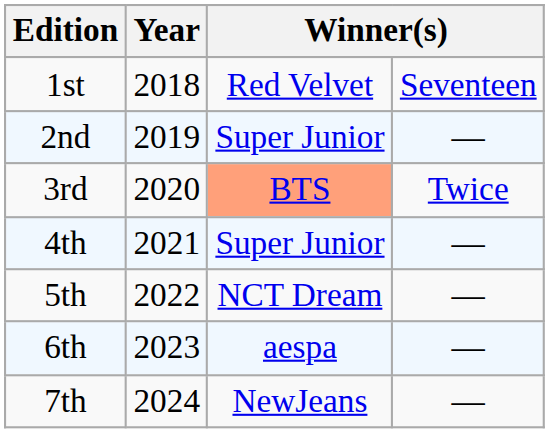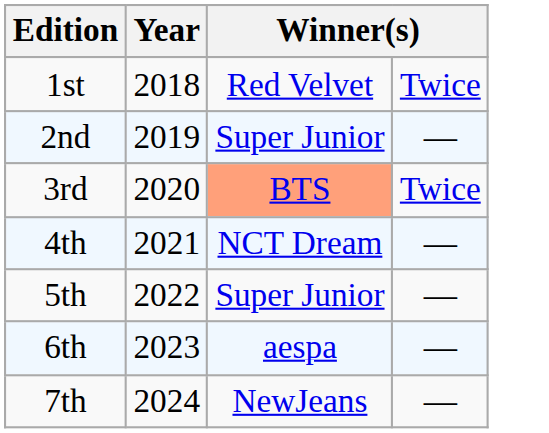 <table class="wikitable" style="text-align:center">
 <tr>
 <th>Edition</th>
 <th>Year</th>
 <th colspan="2">Winner(s)</th>
 </tr>
 <tr>
 <td>1st</td>
 <td>2018</td>
 <td><a href='#'>Red Velvet</a></td>
-<td><a href='#'>Seventeen</a></td>
+<td><a href='#'>Twice</a></td>
 </tr>
 <tr style="background:#f0f8ff;">
 <td>2nd</td>
 <td>2019</td>
 <td><a href='#'>Super Junior</a></td>
 <td>—</td>
 </tr>
 <tr>
 <td>3rd</td>
 <td>2020</td>
 <td style="background: lightsalmon;"><a href='#'>BTS</a></td>
 <td><a href='#'>Twice</a></td>
 </tr>
 <tr style="background:#f0f8ff;">
 <td>4th</td>
 <td>2021</td>
-<td><a href='#'>Super Junior</a></td>
+<td><a href='#'>NCT Dream</a></td>
 <td>—</td>
 </tr>
 <tr>
 <td>5th</td>
 <td>2022</td>
-<td><a href='#'>NCT Dream</a></td>
+<td><a href='#'>Super Junior</a></td>
 <td>—</td>
 </tr>
 <tr style="background:#f0f8ff;">
 <td>6th</td>
 <td>2023</td>
 <td><a href='#'>aespa</a></td>
 <td>—</td>
 </tr>
 <tr>
 <td>7th</td>
 <td>2024</td>
 <td><a href='#'>NewJeans</a></td>
 <td>—</td>
 </tr>
 </table>
